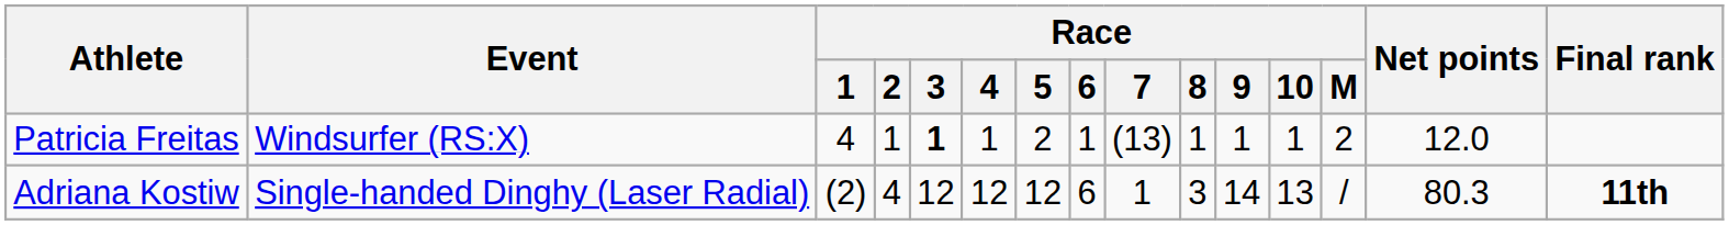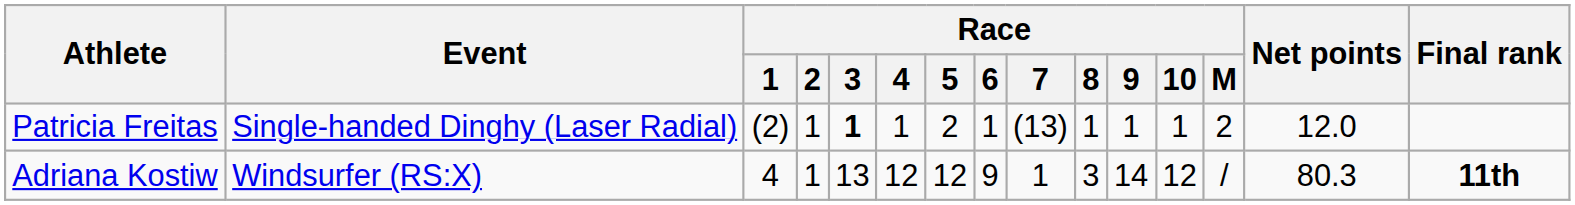 <table class="wikitable" style="font-size:90%">
 <tr>
 <th rowspan=2>Athlete</th>
 <th rowspan=2>Event</th>
 <th colspan=11>Race</th>
 <th rowspan=2>Net points</th>
 <th rowspan=2>Final rank</th>
 </tr>
 <tr>
 <th>1</th>
 <th>2</th>
 <th>3</th>
 <th>4</th>
 <th>5</th>
 <th>6</th>
 <th>7</th>
 <th>8</th>
 <th>9</th>
 <th>10</th>
 <th>M</th>
 </tr>
 <tr align=center>
 <td align=left><a href='#'>Patricia Freitas</a></td>
-<td align=left><a href='#'>Windsurfer (RS:X)</a></td>
-<td>4</td>
+<td align=left><a href='#'>Single-handed Dinghy (Laser Radial)</a></td>
+<td>(2)</td>
 <td>1</td>
 <td><strong>1</strong></td>
 <td>1</td>
 <td>2</td>
 <td>1</td>
 <td>(13)</td>
 <td>1</td>
 <td>1</td>
 <td>1</td>
 <td>2</td>
 <td>12.0</td>
 <td></td>
 </tr>
 <tr align=center>
 <td align=left><a href='#'>Adriana Kostiw</a></td>
-<td align=left><a href='#'>Single-handed Dinghy (Laser Radial)</a></td>
-<td>(2)</td>
+<td align=left><a href='#'>Windsurfer (RS:X)</a></td>
 <td>4</td>
+<td>1</td>
+<td>13</td>
 <td>12</td>
 <td>12</td>
-<td>12</td>
-<td>6</td>
+<td>9</td>
 <td>1</td>
 <td>3</td>
 <td>14</td>
-<td>13</td>
+<td>12</td>
 <td>/</td>
 <td>80.3</td>
 <td><strong>11th</strong></td>
 </tr>
 </table>
